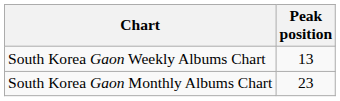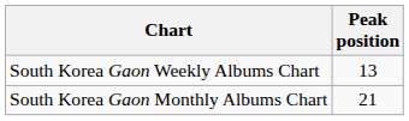 <table class="wikitable" style="text-align:center;">
 <tr>
 <th>Chart</th>
 <th>Peak<br>position</th>
 </tr>
 <tr>
 <td style="text-align:left;">South Korea <em>Gaon</em> Weekly Albums Chart</td>
 <td align="center">13</td>
 </tr>
 <tr>
 <td style="text-align:left;">South Korea <em>Gaon</em> Monthly Albums Chart</td>
-<td align="center">23</td>
+<td align="center">21</td>
 </tr>
 </table>
